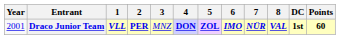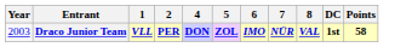 <table class="wikitable" style="text-align:center; font-size:85%">
 <tr>
 <th>Year</th>
 <th>Entrant</th>
 <th>1</th>
 <th>2</th>
-<th>3</th>
 <th>4</th>
 <th>5</th>
 <th>6</th>
 <th>7</th>
 <th>8</th>
 <th>DC</th>
 <th>Points</th>
 </tr>
 <tr>
-<td><a href='#'>2001</a></td>
+<td><a href='#'>2003</a></td>
 <th nowrap><a href='#'>Draco Junior Team</a></th>
 <td style="background:#FFFFBF;"><strong><em><a href='#'>VLL</a></em></strong><br></td>
 <td style="background:#FFFFBF;"><strong><a href='#'>PER</a></strong><br></td>
-<td style="background:#FFFFBF;"><em><a href='#'>MNZ</a></em><br></td>
 <td style="background:#CFCFFF;"><strong><a href='#'>DON</a><br></strong></td>
 <td style="background:#EFCFFF;"><strong><a href='#'>ZOL</a></strong><br></td>
 <td style="background:#FFFFBF;"><strong><em><a href='#'>IMO</a></em></strong><br></td>
 <td style="background:#FFFFBF;"><strong><em><a href='#'>NÜR</a></em></strong><br></td>
 <td style="background:#FFFFBF;"><strong><em><a href='#'>VAL</a></em></strong><br></td>
 <th style="background:#FFFFBF;">1st</th>
-<th style="background:#FFFFBF;">60</th>
+<th style="background:#FFFFBF;">58</th>
 </tr>
 </table>
